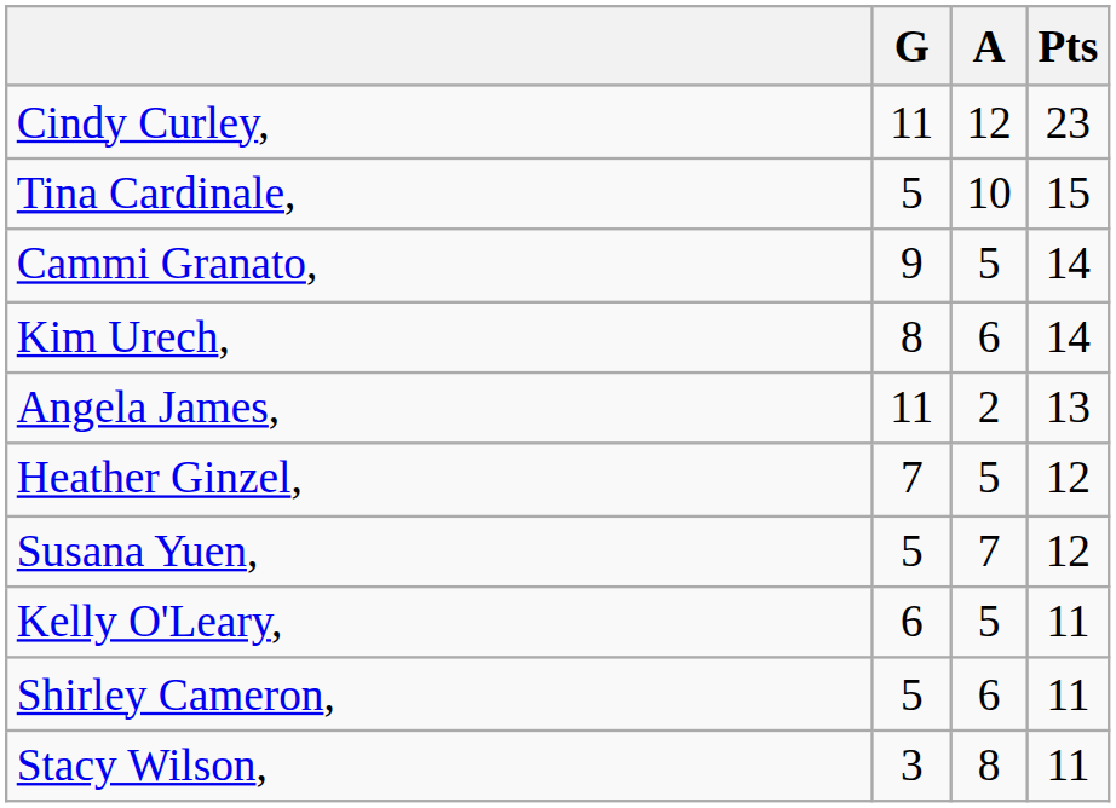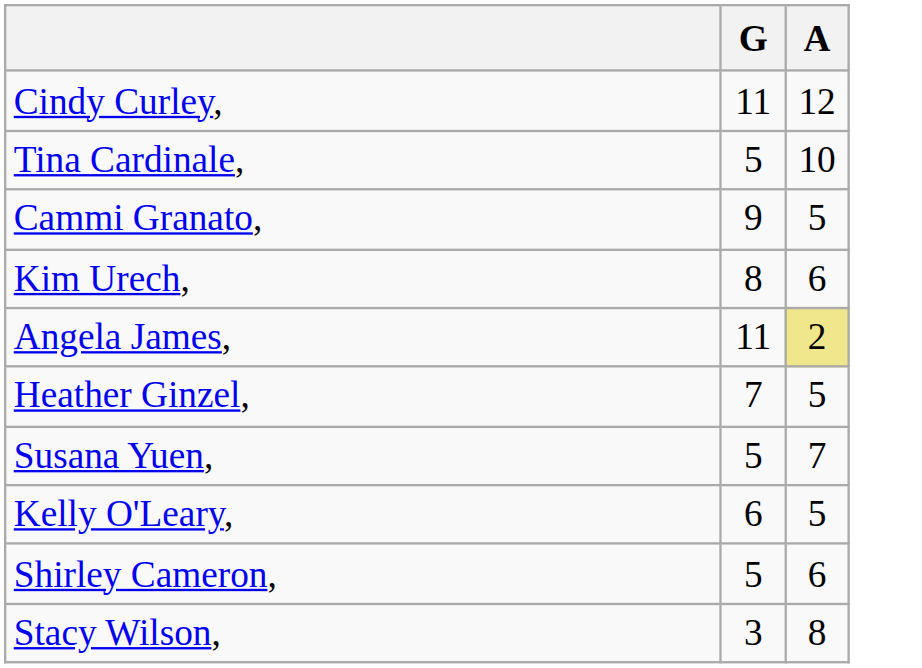 <table class="wikitable">
 <tr>
 <th bgcolor="#efefef" width="300">　</th>
 <th bgcolor="#efefef" width="20">G</th>
 <th bgcolor="#efefef" width="20">A</th>
-<th bgcolor="#efefef" width="20">Pts</th>
 </tr>
 <tr align=center>
 <td align=left><a href='#'>Cindy Curley</a>, </td>
 <td>11</td>
 <td>12</td>
-<td>23</td>
 </tr>
 <tr align=center>
 <td align=left><a href='#'>Tina Cardinale</a>, </td>
 <td>5</td>
 <td>10</td>
-<td>15</td>
 </tr>
 <tr align=center>
 <td align=left><a href='#'>Cammi Granato</a>, </td>
 <td>9</td>
 <td>5</td>
-<td>14</td>
 </tr>
 <tr align=center>
 <td align=left><a href='#'>Kim Urech</a>, </td>
 <td>8</td>
 <td>6</td>
-<td>14</td>
 </tr>
 <tr align=center>
 <td align=left><a href='#'>Angela James</a>, </td>
 <td>11</td>
-<td>2</td>
-<td>13</td>
+<td style="background: khaki;">2</td>
 </tr>
 <tr align=center>
 <td align=left><a href='#'>Heather Ginzel</a>, </td>
 <td>7</td>
 <td>5</td>
-<td>12</td>
 </tr>
 <tr align=center>
 <td align=left><a href='#'>Susana Yuen</a>, </td>
 <td>5</td>
 <td>7</td>
-<td>12</td>
 </tr>
 <tr align=center>
 <td align=left><a href='#'>Kelly O'Leary</a>, </td>
 <td>6</td>
 <td>5</td>
-<td>11</td>
 </tr>
 <tr align=center>
 <td align=left><a href='#'>Shirley Cameron</a>, </td>
 <td>5</td>
 <td>6</td>
-<td>11</td>
 </tr>
 <tr align=center>
 <td align=left><a href='#'>Stacy Wilson</a>, </td>
 <td>3</td>
 <td>8</td>
-<td>11</td>
 </tr>
 </table>
